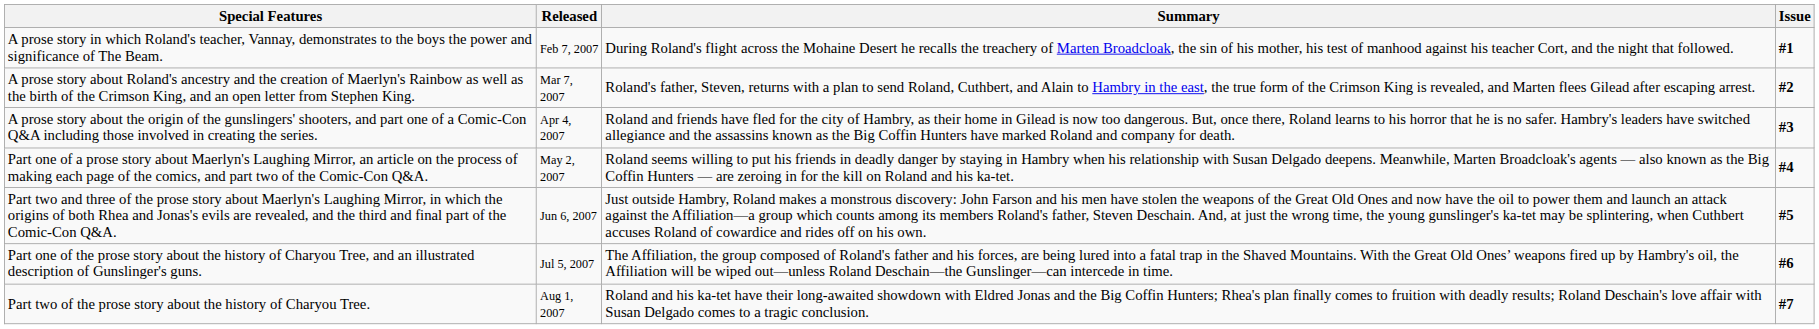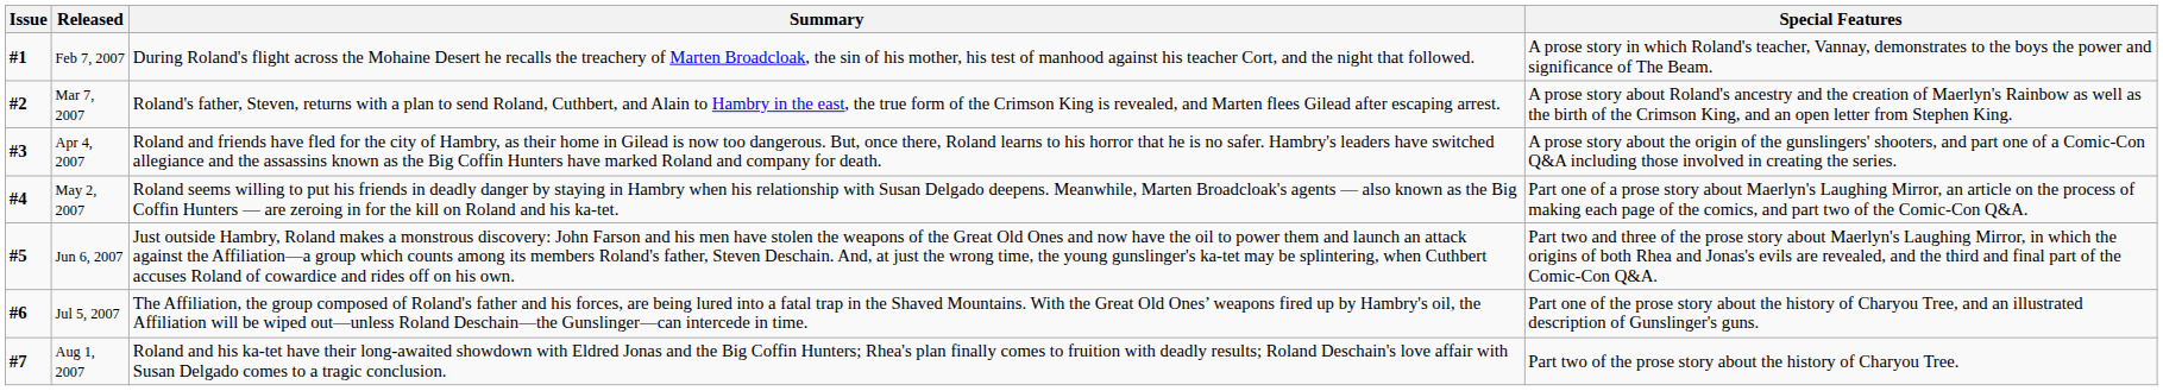 <table class="wikitable">
 <tr>
-<th><strong>Special Features</strong></th>
+<th><strong>Issue</strong></th>
 <th><strong>Released</strong></th>
 <th><strong>Summary</strong></th>
-<th><strong>Issue</strong></th>
+<th><strong>Special Features</strong></th>
 </tr>
 <tr>
-<td>A prose story in which Roland's teacher, Vannay, demonstrates to the boys the power and significance of The Beam.</td>
+<td><strong>#1</strong></td>
 <td><small>Feb 7, 2007</small></td>
 <td>During Roland's flight across the Mohaine Desert he recalls the treachery of <a href='#'>Marten Broadcloak</a>, the sin of his mother, his test of manhood against his teacher Cort, and the night that followed.</td>
-<td><strong>#1</strong></td>
+<td>A prose story in which Roland's teacher, Vannay, demonstrates to the boys the power and significance of The Beam.</td>
 </tr>
 <tr>
-<td>A prose story about Roland's ancestry and the creation of Maerlyn's Rainbow as well as the birth of the Crimson King, and an open letter from Stephen King.</td>
+<td><strong>#2</strong></td>
 <td><small>Mar 7, 2007</small></td>
 <td>Roland's father, Steven, returns with a plan to send Roland, Cuthbert, and Alain to <a href='#'>Hambry in the east</a>, the true form of the Crimson King is revealed, and Marten flees Gilead after escaping arrest.</td>
-<td><strong>#2</strong></td>
+<td>A prose story about Roland's ancestry and the creation of Maerlyn's Rainbow as well as the birth of the Crimson King, and an open letter from Stephen King.</td>
 </tr>
 <tr>
-<td>A prose story about the origin of the gunslingers' shooters, and part one of a Comic-Con Q&A including those involved in creating the series.</td>
+<td><strong>#3</strong></td>
 <td><small>Apr 4, 2007</small></td>
 <td>Roland and friends have fled for the city of Hambry, as their home in Gilead is now too dangerous. But, once there, Roland learns to his horror that he is no safer. Hambry's leaders have switched allegiance and the assassins known as the Big Coffin Hunters have marked Roland and company for death.</td>
-<td><strong>#3</strong></td>
+<td>A prose story about the origin of the gunslingers' shooters, and part one of a Comic-Con Q&A including those involved in creating the series.</td>
 </tr>
 <tr>
-<td>Part one of a prose story about Maerlyn's Laughing Mirror, an article on the process of making each page of the comics, and part two of the Comic-Con Q&A.</td>
+<td><strong>#4</strong></td>
 <td><small>May 2, 2007</small></td>
 <td>Roland seems willing to put his friends in deadly danger by staying in Hambry when his relationship with Susan Delgado deepens. Meanwhile, Marten Broadcloak's agents — also known as the Big Coffin Hunters — are zeroing in for the kill on Roland and his ka-tet.</td>
-<td><strong>#4</strong></td>
+<td>Part one of a prose story about Maerlyn's Laughing Mirror, an article on the process of making each page of the comics, and part two of the Comic-Con Q&A.</td>
 </tr>
 <tr>
-<td>Part two and three of the prose story about Maerlyn's Laughing Mirror, in which the origins of both Rhea and Jonas's evils are revealed, and the third and final part of the Comic-Con Q&A.</td>
+<td><strong>#5</strong></td>
 <td><small>Jun 6, 2007</small></td>
 <td>Just outside Hambry, Roland makes a monstrous discovery: John Farson and his men have stolen the weapons of the Great Old Ones and now have the oil to power them and launch an attack against the Affiliation—a group which counts among its members Roland's father, Steven Deschain. And, at just the wrong time, the young gunslinger's ka-tet may be splintering, when Cuthbert accuses Roland of cowardice and rides off on his own.</td>
-<td><strong>#5</strong></td>
+<td>Part two and three of the prose story about Maerlyn's Laughing Mirror, in which the origins of both Rhea and Jonas's evils are revealed, and the third and final part of the Comic-Con Q&A.</td>
 </tr>
 <tr>
-<td>Part one of the prose story about the history of Charyou Tree, and an illustrated description of Gunslinger's guns.</td>
+<td><strong>#6</strong></td>
 <td><small>Jul 5, 2007</small></td>
 <td>The Affiliation, the group composed of Roland's father and his forces, are being lured into a fatal trap in the Shaved Mountains. With the Great Old Ones’ weapons fired up by Hambry's oil, the Affiliation will be wiped out—unless Roland Deschain—the Gunslinger—can intercede in time.</td>
-<td><strong>#6</strong></td>
+<td>Part one of the prose story about the history of Charyou Tree, and an illustrated description of Gunslinger's guns.</td>
 </tr>
 <tr>
-<td>Part two of the prose story about the history of Charyou Tree.</td>
+<td><strong>#7</strong></td>
 <td><small>Aug 1, 2007</small></td>
 <td>Roland and his ka-tet have their long-awaited showdown with Eldred Jonas and the Big Coffin Hunters; Rhea's plan finally comes to fruition with deadly results; Roland Deschain's love affair with Susan Delgado comes to a tragic conclusion.</td>
-<td><strong>#7</strong></td>
+<td>Part two of the prose story about the history of Charyou Tree.</td>
 </tr>
 </table>
